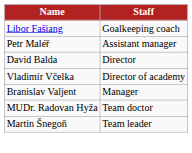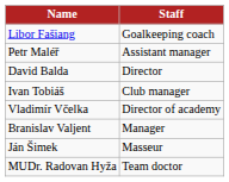 <table class="wikitable">
 <tr>
 <th style="color:white; background:#B22222;">Name</th>
 <th style="color:white; background:#B22222;">Staff</th>
 </tr>
 <tr>
 <td> <a href='#'>Libor Fašiang</a></td>
 <td>Goalkeeping coach</td>
 </tr>
 <tr>
 <td> Petr Maléř</td>
 <td>Assistant manager</td>
 </tr>
 <tr>
 <td> David Balda</td>
 <td>Director</td>
 </tr>
 <tr>
+<td> Ivan Tobiáš</td>
+<td>Club manager</td>
+</tr>
+<tr>
 <td> Vladimír Včelka</td>
 <td>Director of academy</td>
 </tr>
 <tr>
 <td> Branislav Valjent</td>
 <td>Manager</td>
 </tr>
 <tr>
+<td> Ján Šimek</td>
+<td>Masseur</td>
+</tr>
+<tr>
 <td> MUDr. Radovan Hyža</td>
 <td>Team doctor</td>
 </tr>
-<tr>
-<td> Martin Šnegoň</td>
-<td>Team leader</td>
-</tr>
 </table>
